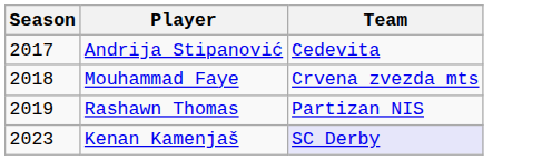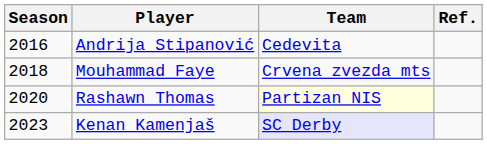 <table class="wikitable">
 <tr>
 <th>Season</th>
 <th>Player</th>
 <th>Team</th>
+<th>Ref.</th>
 </tr>
 <tr>
-<td>2017</td>
+<td>2016</td>
 <td> <a href='#'>Andrija Stipanović</a></td>
 <td> <a href='#'>Cedevita</a></td>
+<td></td>
 </tr>
 <tr>
 <td>2018</td>
 <td> <a href='#'>Mouhammad Faye</a></td>
 <td> <a href='#'>Crvena zvezda mts</a></td>
+<td></td>
 </tr>
 <tr>
-<td>2019</td>
+<td>2020</td>
 <td> <a href='#'>Rashawn Thomas</a></td>
-<td> <a href='#'>Partizan NIS</a></td>
+<td style="background: lightyellow;"> <a href='#'>Partizan NIS</a></td>
+<td></td>
 </tr>
 <tr>
 <td>2023</td>
 <td> <a href='#'>Kenan Kamenjaš</a></td>
 <td style="background: lavender;"> <a href='#'>SC Derby</a></td>
+<td></td>
 </tr>
 </table>
